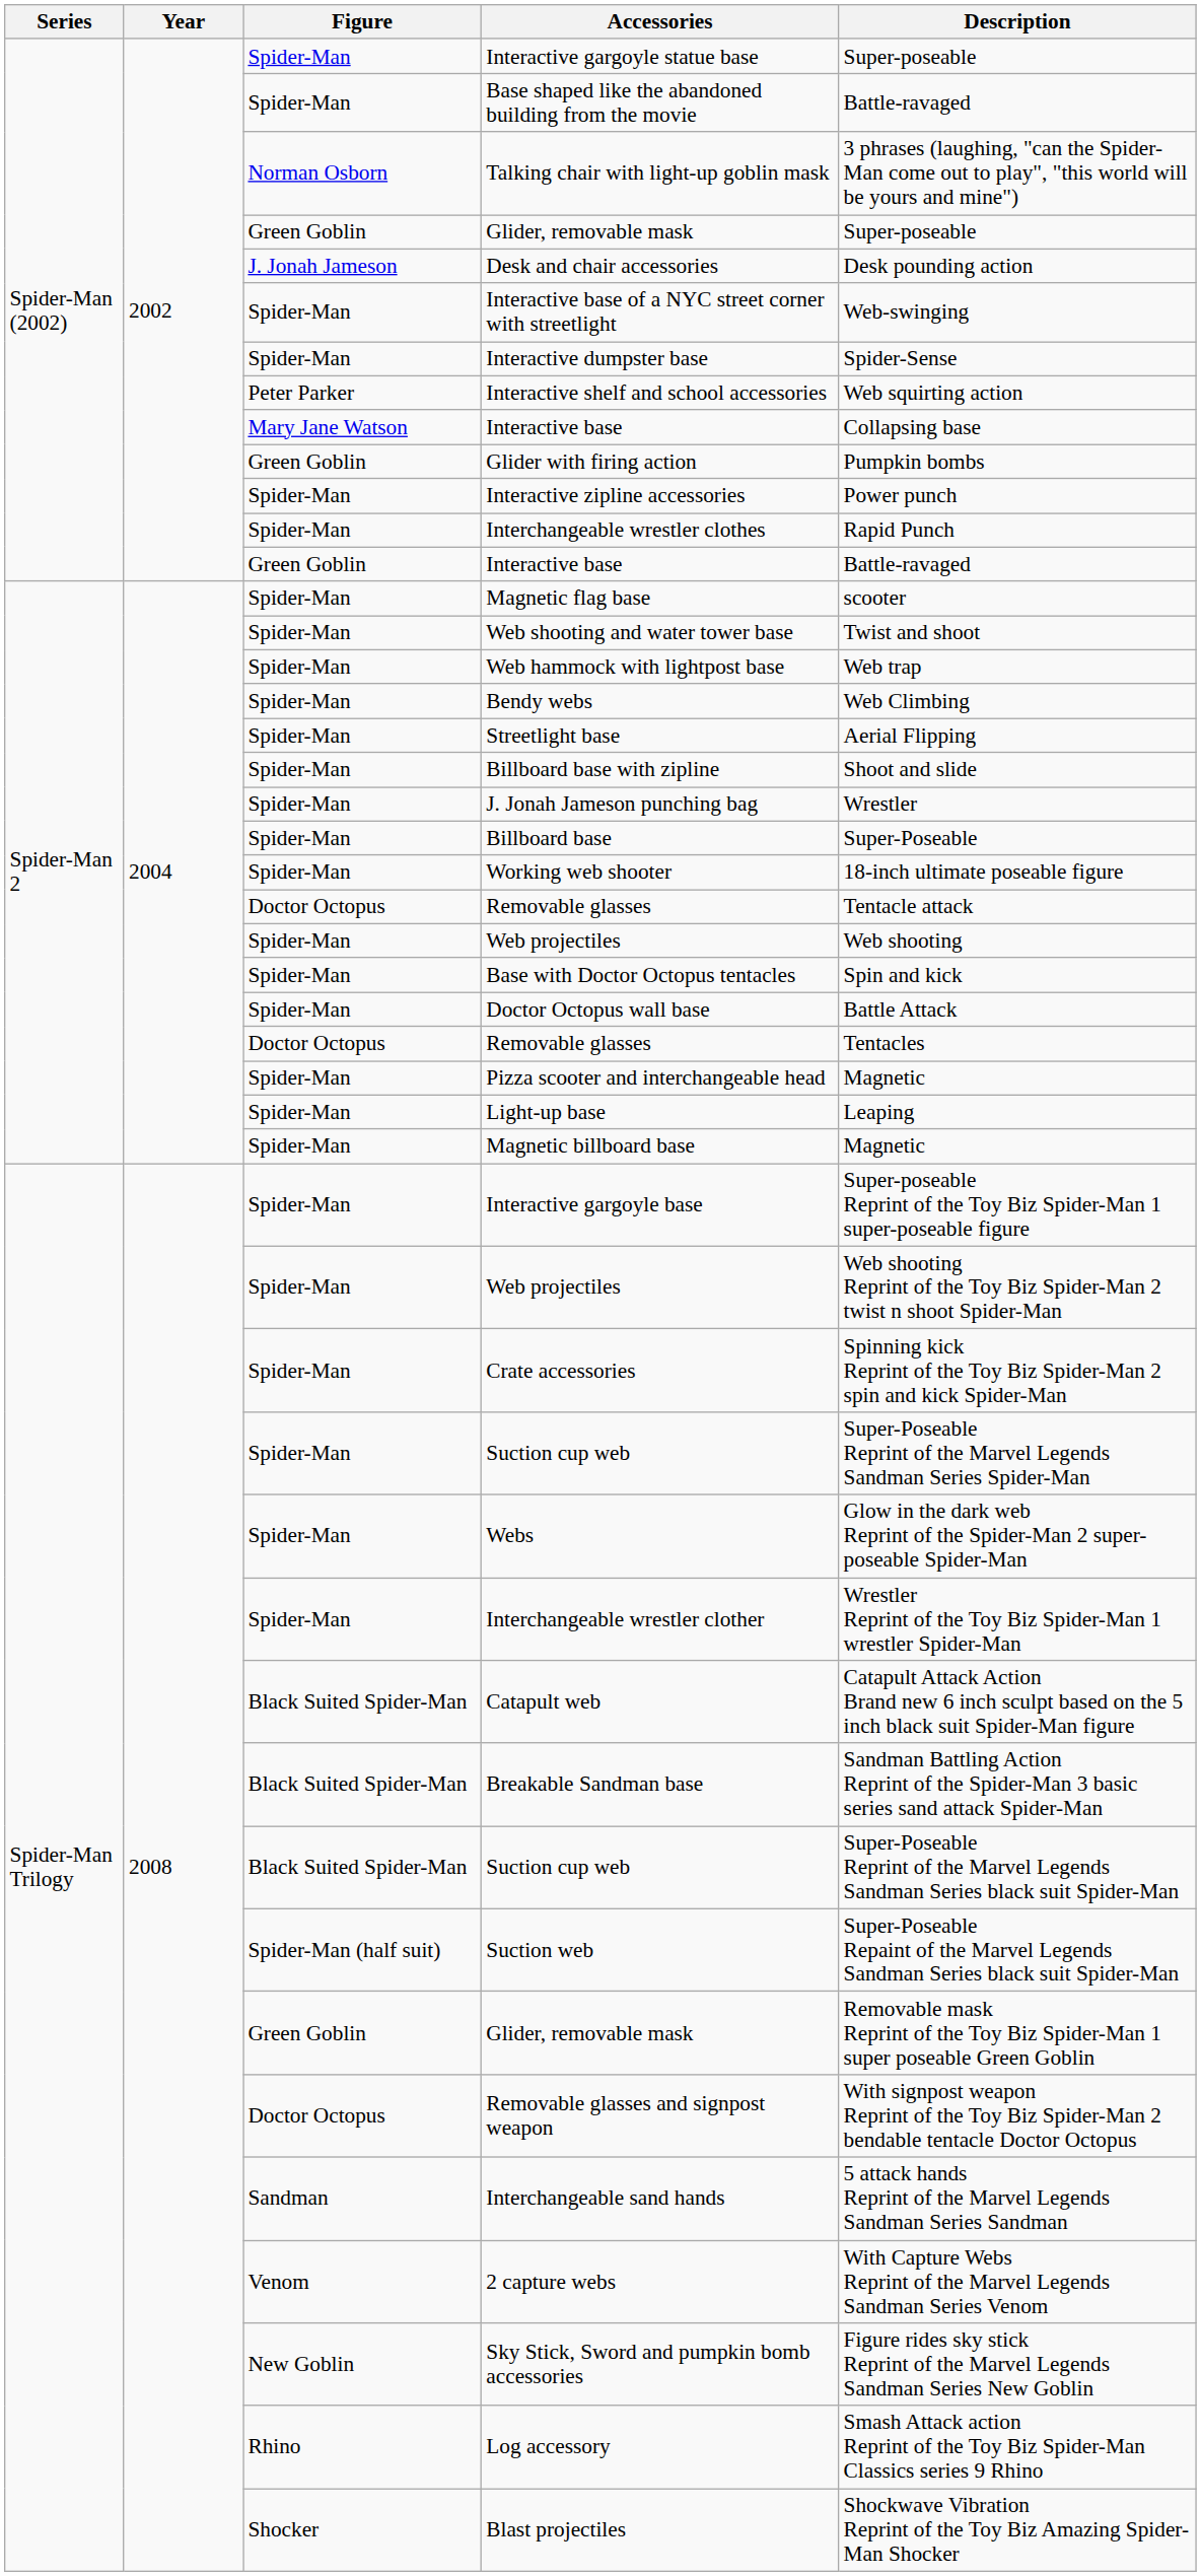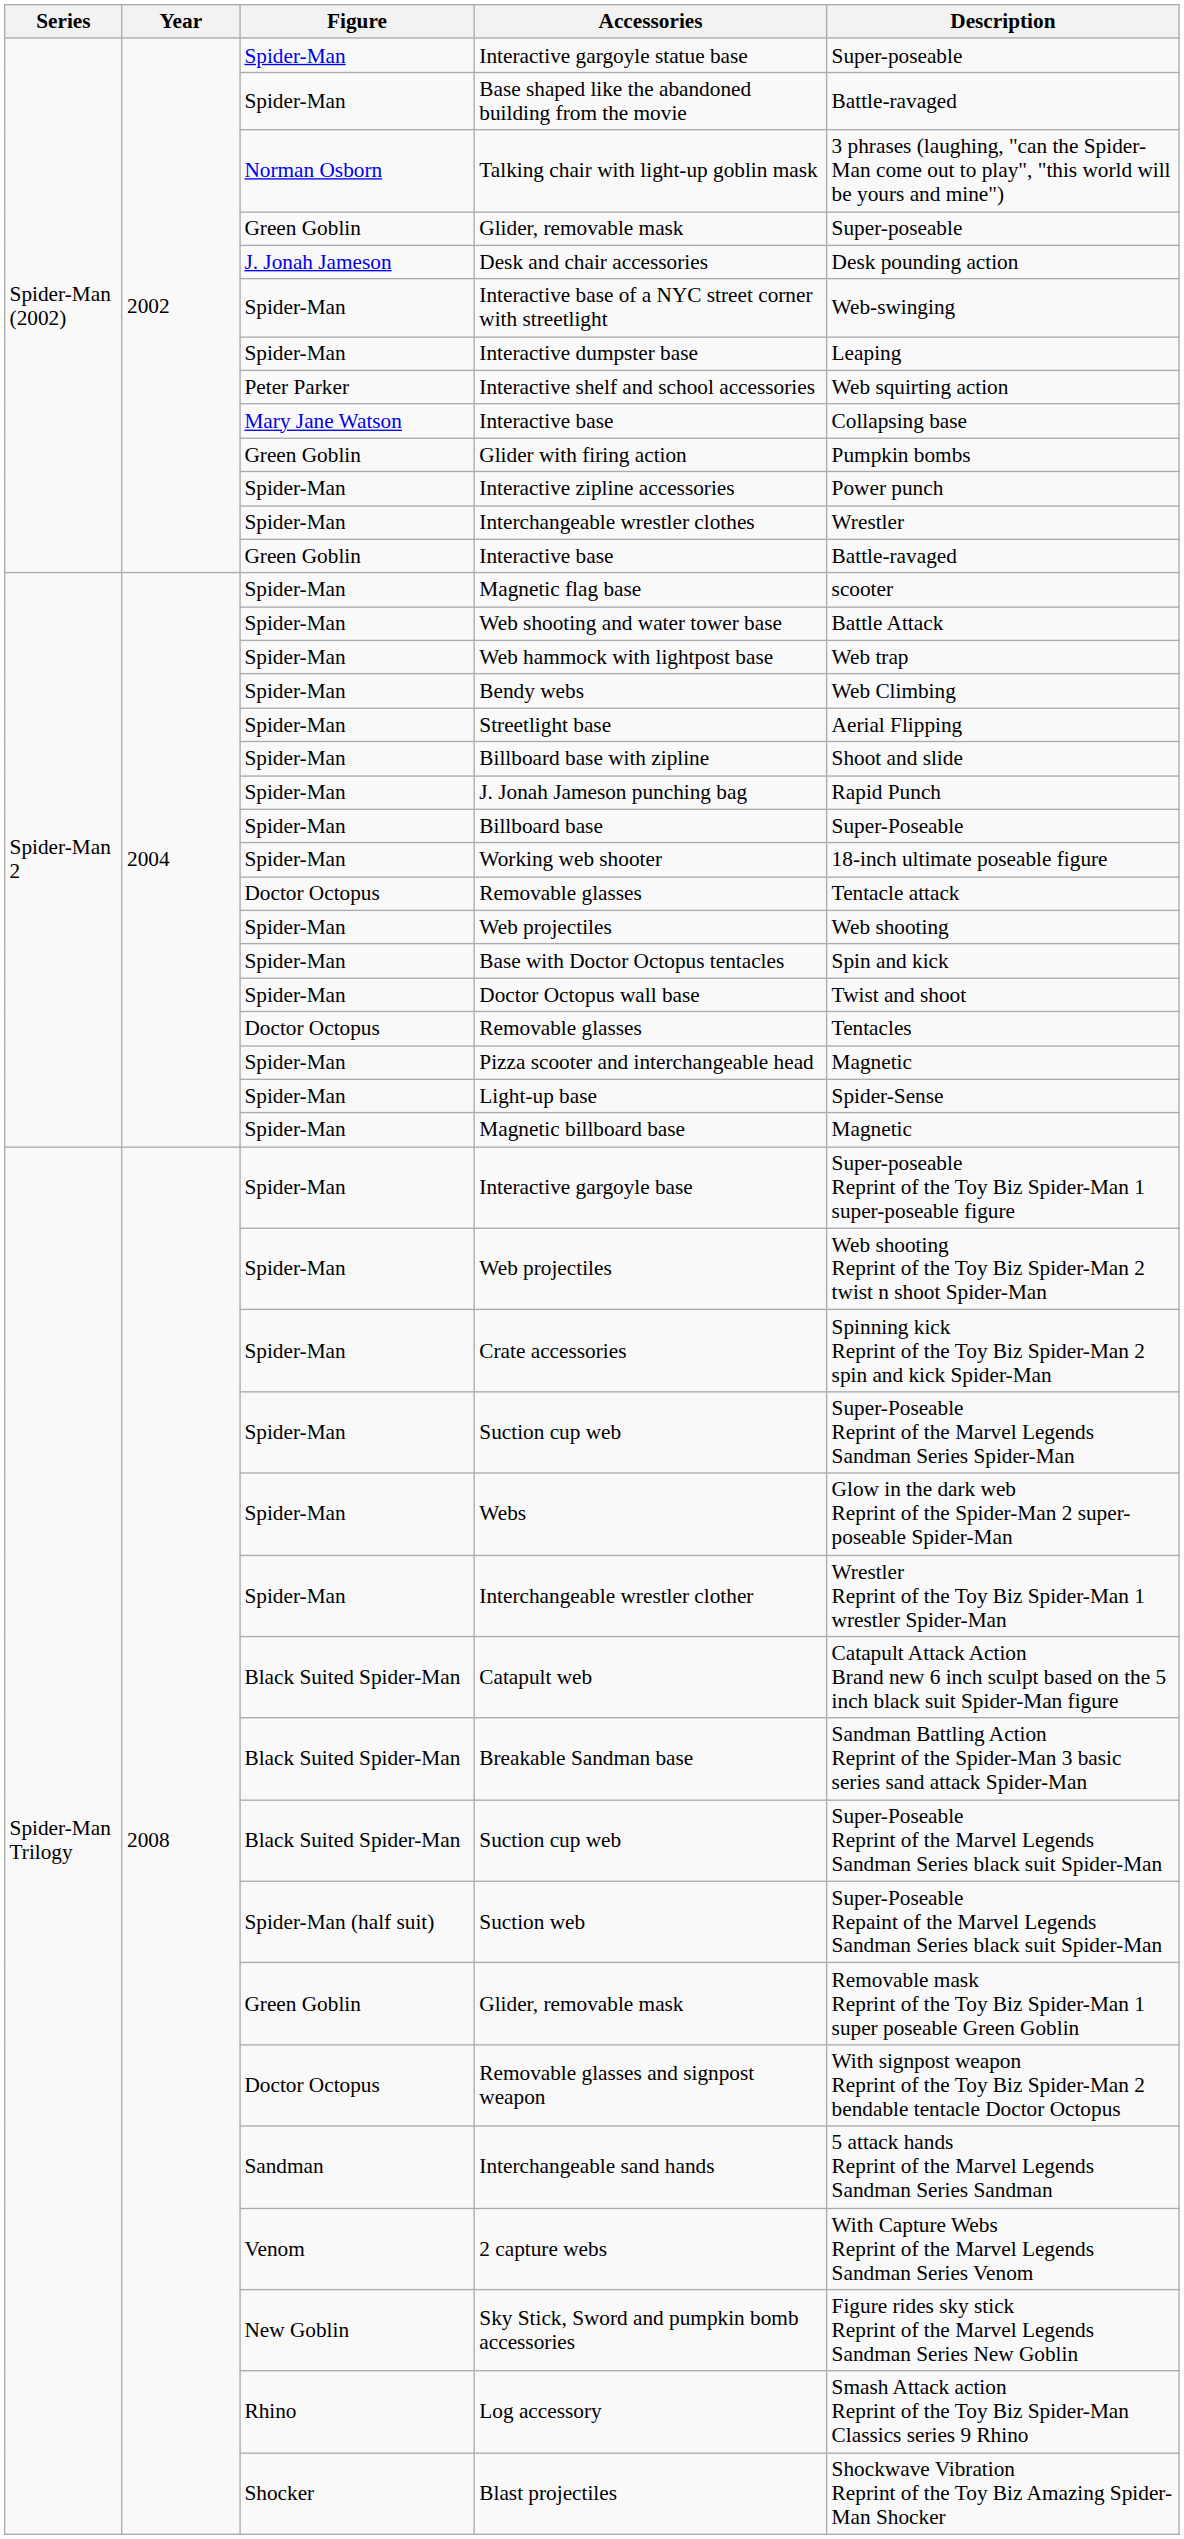 <table class="wikitable" width="100%">
 <tr>
 <th width=10%>Series</th>
 <th width=10%>Year</th>
 <th width=20%>Figure</th>
 <th width=30%>Accessories</th>
 <th width=30%>Description</th>
 </tr>
 <tr>
 <td rowspan=13>Spider-Man (2002)</td>
 <td rowspan=13>2002</td>
 <td><a href='#'>Spider-Man</a></td>
 <td>Interactive gargoyle statue base</td>
 <td>Super-poseable</td>
 </tr>
 <tr>
 <td>Spider-Man</td>
 <td>Base shaped like the abandoned building from the movie</td>
 <td>Battle-ravaged</td>
 </tr>
 <tr>
 <td><a href='#'>Norman Osborn</a></td>
 <td>Talking chair with light-up goblin mask</td>
 <td>3 phrases (laughing, "can the Spider-Man come out to play", "this world will be yours and mine")</td>
 </tr>
 <tr>
 <td>Green Goblin</td>
 <td>Glider, removable mask</td>
 <td>Super-poseable</td>
 </tr>
 <tr>
 <td><a href='#'>J. Jonah Jameson</a></td>
 <td>Desk and chair accessories</td>
 <td>Desk pounding action</td>
 </tr>
 <tr>
 <td>Spider-Man</td>
 <td>Interactive base of a NYC street corner with streetlight</td>
 <td>Web-swinging</td>
 </tr>
 <tr>
 <td>Spider-Man</td>
 <td>Interactive dumpster base</td>
-<td>Spider-Sense</td>
+<td>Leaping</td>
 </tr>
 <tr>
 <td>Peter Parker</td>
 <td>Interactive shelf and school accessories</td>
 <td>Web squirting action</td>
 </tr>
 <tr>
 <td><a href='#'>Mary Jane Watson</a></td>
 <td>Interactive base</td>
 <td>Collapsing base</td>
 </tr>
 <tr>
 <td>Green Goblin</td>
 <td>Glider with firing action</td>
 <td>Pumpkin bombs</td>
 </tr>
 <tr>
 <td>Spider-Man</td>
 <td>Interactive zipline accessories</td>
 <td>Power punch</td>
 </tr>
 <tr>
 <td>Spider-Man</td>
 <td>Interchangeable wrestler clothes</td>
-<td>Rapid Punch</td>
+<td>Wrestler</td>
 </tr>
 <tr>
 <td>Green Goblin</td>
 <td>Interactive base</td>
 <td>Battle-ravaged</td>
 </tr>
 <tr>
 <td rowspan=17>Spider-Man 2</td>
 <td rowspan=17>2004</td>
 <td>Spider-Man</td>
 <td>Magnetic flag base</td>
 <td>scooter</td>
 </tr>
 <tr>
 <td>Spider-Man</td>
 <td>Web shooting and water tower base</td>
-<td>Twist and shoot</td>
+<td>Battle Attack</td>
 </tr>
 <tr>
 <td>Spider-Man</td>
 <td>Web hammock with lightpost base</td>
 <td>Web trap</td>
 </tr>
 <tr>
 <td>Spider-Man</td>
 <td>Bendy webs</td>
 <td>Web Climbing</td>
 </tr>
 <tr>
 <td>Spider-Man</td>
 <td>Streetlight base</td>
 <td>Aerial Flipping</td>
 </tr>
 <tr>
 <td>Spider-Man</td>
 <td>Billboard base with zipline</td>
 <td>Shoot and slide</td>
 </tr>
 <tr>
 <td>Spider-Man</td>
 <td>J. Jonah Jameson punching bag</td>
-<td>Wrestler</td>
+<td>Rapid Punch</td>
 </tr>
 <tr>
 <td>Spider-Man</td>
 <td>Billboard base</td>
 <td>Super-Poseable</td>
 </tr>
 <tr>
 <td>Spider-Man</td>
 <td>Working web shooter</td>
 <td>18-inch ultimate poseable figure</td>
 </tr>
 <tr>
 <td>Doctor Octopus</td>
 <td>Removable glasses</td>
 <td>Tentacle attack</td>
 </tr>
 <tr>
 <td>Spider-Man</td>
 <td>Web projectiles</td>
 <td>Web shooting</td>
 </tr>
 <tr>
 <td>Spider-Man</td>
 <td>Base with Doctor Octopus tentacles</td>
 <td>Spin and kick</td>
 </tr>
 <tr>
 <td>Spider-Man</td>
 <td>Doctor Octopus wall base</td>
-<td>Battle Attack</td>
+<td>Twist and shoot</td>
 </tr>
 <tr>
 <td>Doctor Octopus</td>
 <td>Removable glasses</td>
 <td>Tentacles</td>
 </tr>
 <tr>
 <td>Spider-Man</td>
 <td>Pizza scooter and interchangeable head</td>
 <td>Magnetic</td>
 </tr>
 <tr>
 <td>Spider-Man</td>
 <td>Light-up base</td>
-<td>Leaping</td>
+<td>Spider-Sense</td>
 </tr>
 <tr>
 <td>Spider-Man</td>
 <td>Magnetic billboard base</td>
 <td>Magnetic</td>
 </tr>
 <tr>
 <td rowspan=17>Spider-Man Trilogy</td>
 <td rowspan=17>2008</td>
 <td>Spider-Man</td>
 <td>Interactive gargoyle base</td>
 <td>Super-poseable<br>Reprint of the Toy Biz Spider-Man 1 super-poseable figure</td>
 </tr>
 <tr>
 <td>Spider-Man</td>
 <td>Web projectiles</td>
 <td>Web shooting<br>Reprint of the Toy Biz Spider-Man 2 twist n shoot Spider-Man</td>
 </tr>
 <tr>
 <td>Spider-Man</td>
 <td>Crate accessories</td>
 <td>Spinning kick<br>Reprint of the Toy Biz Spider-Man 2 spin and kick Spider-Man</td>
 </tr>
 <tr>
 <td>Spider-Man</td>
 <td>Suction cup web</td>
 <td>Super-Poseable<br>Reprint of the Marvel Legends Sandman Series Spider-Man</td>
 </tr>
 <tr>
 <td>Spider-Man</td>
 <td>Webs</td>
 <td>Glow in the dark web<br>Reprint of the Spider-Man 2 super-poseable Spider-Man</td>
 </tr>
 <tr>
 <td>Spider-Man</td>
 <td>Interchangeable wrestler clother</td>
 <td>Wrestler<br>Reprint of the Toy Biz Spider-Man 1 wrestler Spider-Man</td>
 </tr>
 <tr>
 <td>Black Suited Spider-Man</td>
 <td>Catapult web</td>
 <td>Catapult Attack Action<br>Brand new 6 inch sculpt based on the 5 inch black suit Spider-Man figure</td>
 </tr>
 <tr>
 <td>Black Suited Spider-Man</td>
 <td>Breakable Sandman base</td>
 <td>Sandman Battling Action<br>Reprint of the Spider-Man 3 basic series sand attack Spider-Man</td>
 </tr>
 <tr>
 <td>Black Suited Spider-Man</td>
 <td>Suction cup web</td>
 <td>Super-Poseable<br>Reprint of the Marvel Legends Sandman Series black suit Spider-Man</td>
 </tr>
 <tr>
 <td>Spider-Man (half suit)</td>
 <td>Suction web</td>
 <td>Super-Poseable<br>Repaint of the Marvel Legends Sandman Series black suit Spider-Man</td>
 </tr>
 <tr>
 <td>Green Goblin</td>
 <td>Glider, removable mask</td>
 <td>Removable mask<br>Reprint of the Toy Biz Spider-Man 1 super poseable Green Goblin</td>
 </tr>
 <tr>
 <td>Doctor Octopus</td>
 <td>Removable glasses and signpost weapon</td>
 <td>With signpost weapon<br>Reprint of the Toy Biz Spider-Man 2 bendable tentacle Doctor Octopus</td>
 </tr>
 <tr>
 <td>Sandman</td>
 <td>Interchangeable sand hands</td>
 <td>5 attack hands<br>Reprint of the Marvel Legends Sandman Series Sandman</td>
 </tr>
 <tr>
 <td>Venom</td>
 <td>2 capture webs</td>
 <td>With Capture Webs<br>Reprint of the Marvel Legends Sandman Series Venom</td>
 </tr>
 <tr>
 <td>New Goblin</td>
 <td>Sky Stick, Sword and pumpkin bomb accessories</td>
 <td>Figure rides sky stick<br>Reprint of the Marvel Legends Sandman Series New Goblin</td>
 </tr>
 <tr>
 <td>Rhino</td>
 <td>Log accessory</td>
 <td>Smash Attack action<br>Reprint of the Toy Biz Spider-Man Classics series 9 Rhino</td>
 </tr>
 <tr>
 <td>Shocker</td>
 <td>Blast projectiles</td>
 <td>Shockwave Vibration<br>Reprint of the Toy Biz Amazing Spider-Man Shocker</td>
 </tr>
 </table>
